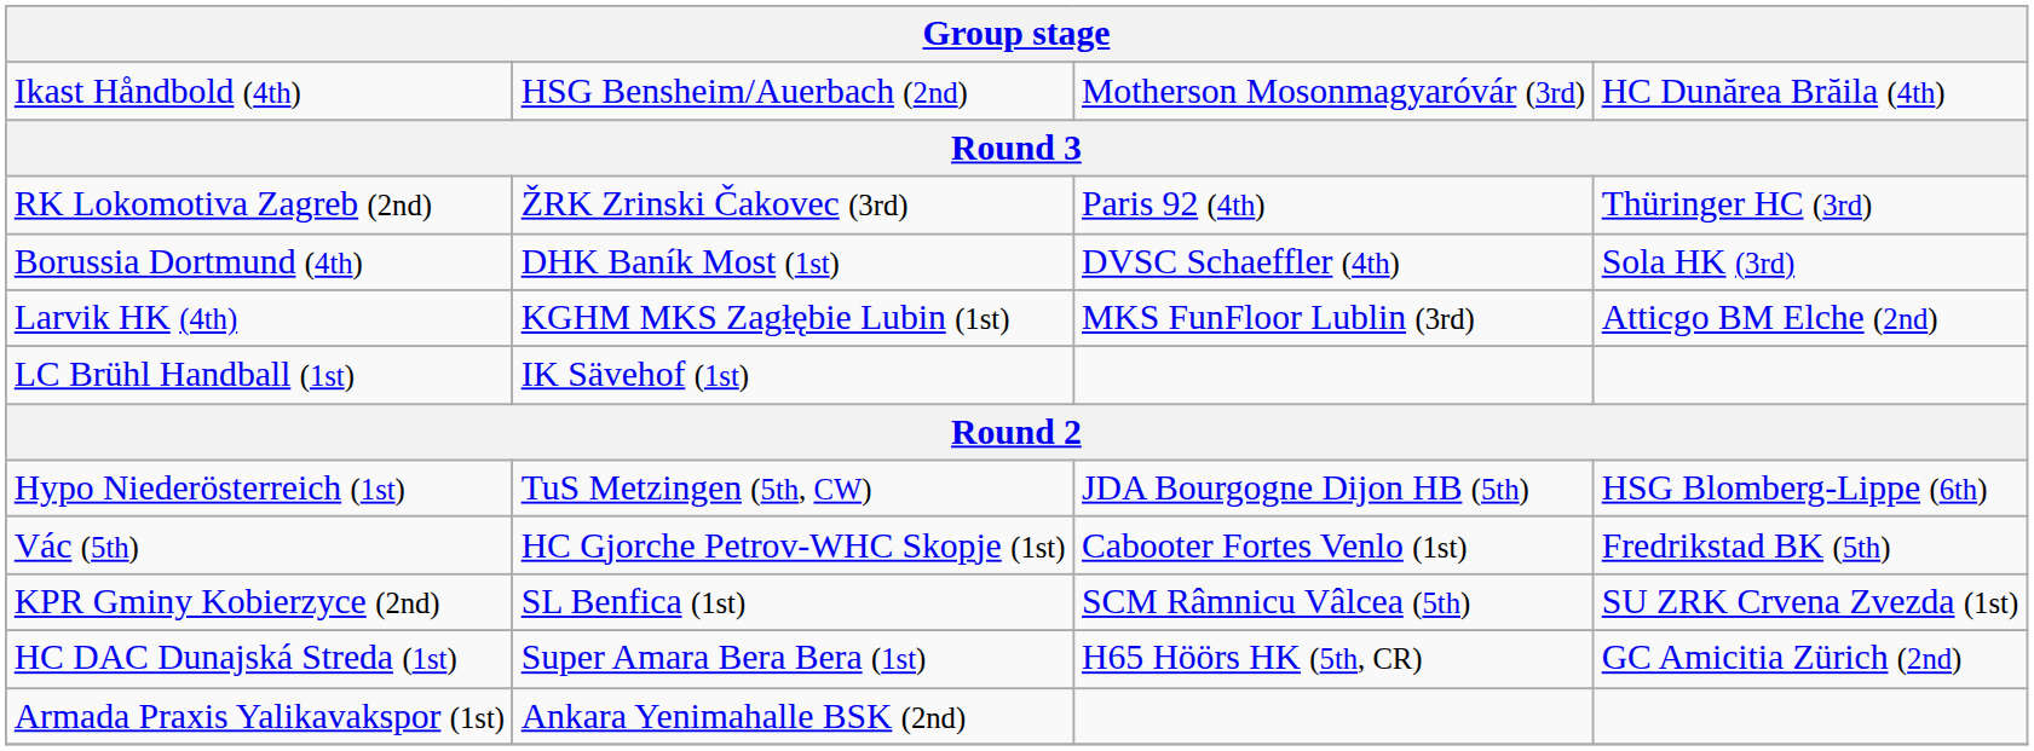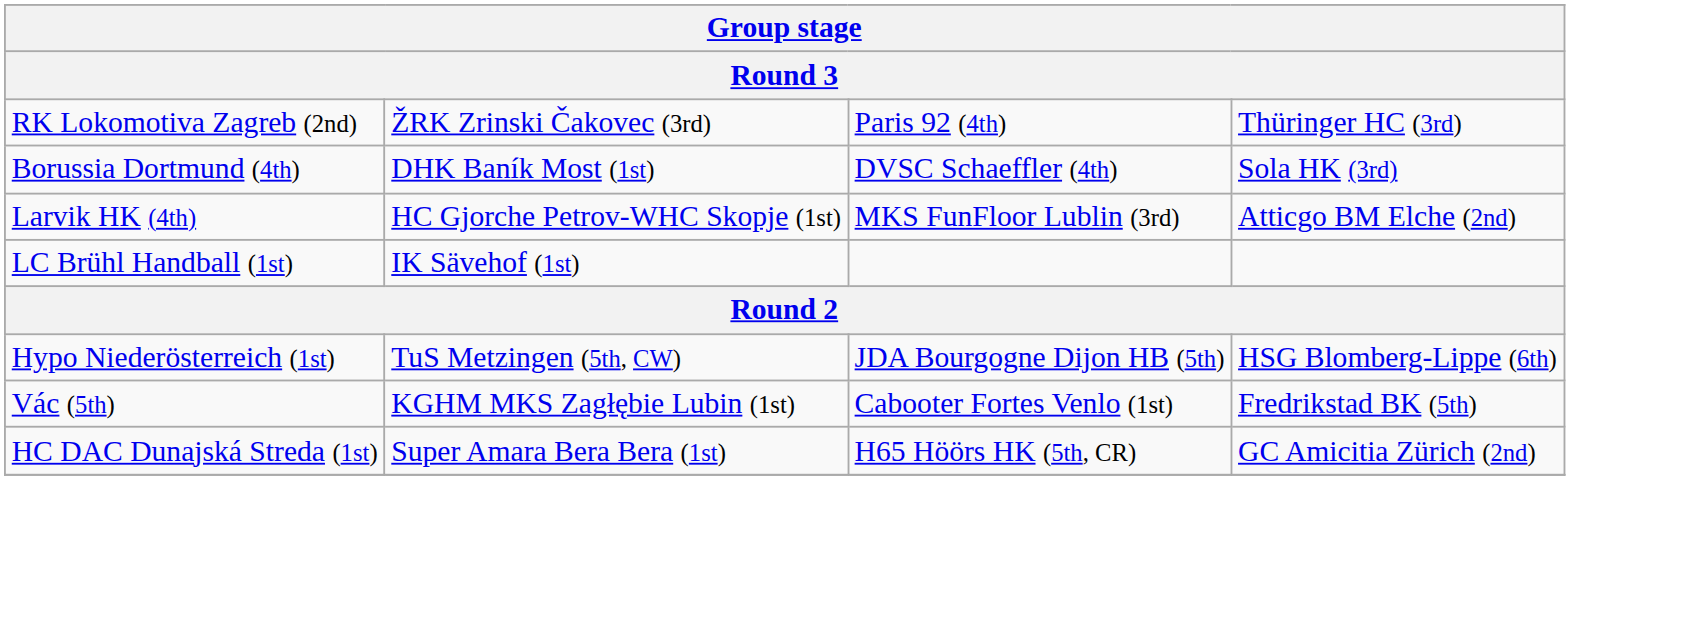 <table class="wikitable">
 <tr>
 <th colspan="4"><a href='#'>Group stage</a></th>
-</tr>
-<tr>
-<td> <a href='#'>Ikast Håndbold</a> <small>(<a href='#'>4th</a>)</small></td>
-<td> <a href='#'>HSG Bensheim/Auerbach</a> <small>(<a href='#'>2nd</a>)</small></td>
-<td> <a href='#'>Motherson Mosonmagyaróvár</a> <small>(<a href='#'>3rd</a>)</small></td>
-<td> <a href='#'>HC Dunărea Brăila</a> <small>(<a href='#'>4th</a>)</small></td>
 </tr>
 <tr>
 <th colspan="4"><a href='#'>Round 3</a></th>
 </tr>
 <tr>
 <td> <a href='#'>RK Lokomotiva Zagreb</a> <small>(2nd)</small></td>
 <td> <a href='#'>ŽRK Zrinski Čakovec</a> <small>(3rd)</small></td>
 <td> <a href='#'>Paris 92</a> <small>(<a href='#'>4th</a>)</small></td>
 <td> <a href='#'>Thüringer HC</a> <small>(<a href='#'>3rd</a>)</small></td>
 </tr>
 <tr>
 <td> <a href='#'>Borussia Dortmund</a> <small>(<a href='#'>4th</a>)</small></td>
 <td> <a href='#'>DHK Baník Most</a> <small>(<a href='#'>1st</a>)</small></td>
 <td> <a href='#'>DVSC Schaeffler</a> <small>(<a href='#'>4th</a>)</small></td>
 <td> <a href='#'>Sola HK</a> <small><a href='#'>(3rd)</a></small></td>
 </tr>
 <tr>
 <td> <a href='#'>Larvik HK</a> <small><a href='#'>(4th)</a></small></td>
-<td> <a href='#'>KGHM MKS Zagłębie Lubin</a> <small>(1st)</small></td>
+<td> <a href='#'>HC Gjorche Petrov-WHC Skopje</a> <small>(1st)</small></td>
 <td> <a href='#'>MKS FunFloor Lublin</a> <small>(3rd)</small></td>
 <td> <a href='#'>Atticgo BM Elche</a> <small>(<a href='#'>2nd</a>)</small></td>
 </tr>
 <tr>
 <td> <a href='#'>LC Brühl Handball</a> <small>(<a href='#'>1st</a>)</small></td>
 <td> <a href='#'>IK Sävehof</a> <small>(<a href='#'>1st</a>)</small></td>
 <td></td>
 <td></td>
 </tr>
 <tr>
 <th colspan="4"><a href='#'>Round 2</a></th>
 </tr>
 <tr>
 <td> <a href='#'>Hypo Niederösterreich</a> <small>(<a href='#'>1st</a>)</small></td>
 <td> <a href='#'>TuS Metzingen</a> <small>(<a href='#'>5th</a>, <a href='#'>CW</a>)</small></td>
 <td> <a href='#'>JDA Bourgogne Dijon HB</a> <small>(<a href='#'>5th</a>)</small></td>
 <td> <a href='#'>HSG Blomberg-Lippe</a> <small>(<a href='#'>6th</a>)</small></td>
 </tr>
 <tr>
 <td> <a href='#'>Vác</a> <small>(<a href='#'>5th</a>)</small></td>
-<td> <a href='#'>HC Gjorche Petrov-WHC Skopje</a> <small>(1st)</small></td>
+<td> <a href='#'>KGHM MKS Zagłębie Lubin</a> <small>(1st)</small></td>
 <td> <a href='#'>Cabooter Fortes Venlo</a> <small>(1st)</small></td>
 <td> <a href='#'>Fredrikstad BK</a> <small>(<a href='#'>5th</a>)</small></td>
-</tr>
-<tr>
-<td> <a href='#'>KPR Gminy Kobierzyce</a> <small>(2nd)</small></td>
-<td> <a href='#'>SL Benfica</a> <small>(1st)</small></td>
-<td> <a href='#'>SCM Râmnicu Vâlcea</a> <small>(<a href='#'>5th</a>)</small></td>
-<td> <a href='#'>SU ZRK Crvena Zvezda</a> <small>(1st)</small></td>
 </tr>
 <tr>
 <td> <a href='#'>HC DAC Dunajská Streda</a> <small>(<a href='#'>1st</a>)</small></td>
 <td> <a href='#'>Super Amara Bera Bera</a> <small>(<a href='#'>1st</a>)</small></td>
 <td> <a href='#'>H65 Höörs HK</a> <small>(<a href='#'>5th</a>, CR)</small></td>
 <td> <a href='#'>GC Amicitia Zürich</a> <small>(<a href='#'>2nd</a>)</small></td>
 </tr>
 <tr>
-<td> <a href='#'>Armada Praxis Yalikavakspor</a> <small>(1st)</small></td>
-<td> <a href='#'>Ankara Yenimahalle BSK</a> <small>(2nd)</small></td>
-<td></td>
-<td></td>
-</tr>
-<tr>
 </tr>
 </table>
